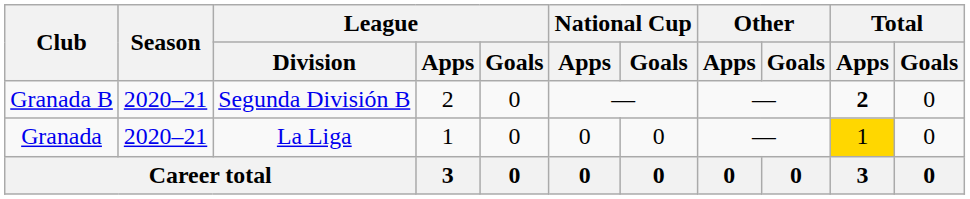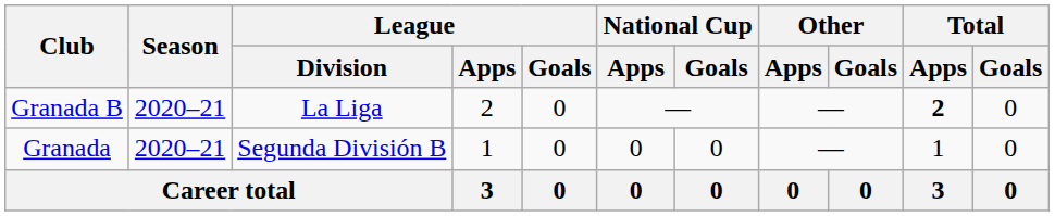 <table class="wikitable" style="text-align:center">
 <tr>
 <th rowspan="2">Club</th>
 <th rowspan="2">Season</th>
 <th colspan="3">League</th>
 <th colspan="2">National Cup</th>
 <th colspan="2">Other</th>
 <th colspan="2">Total</th>
 </tr>
 <tr>
 <th>Division</th>
 <th>Apps</th>
 <th>Goals</th>
 <th>Apps</th>
 <th>Goals</th>
 <th>Apps</th>
 <th>Goals</th>
 <th>Apps</th>
 <th>Goals</th>
 </tr>
 <tr>
 <td><a href='#'>Granada B</a></td>
 <td><a href='#'>2020–21</a></td>
-<td><a href='#'>Segunda División B</a></td>
+<td><a href='#'>La Liga</a></td>
 <td>2</td>
 <td>0</td>
 <td colspan="2">—</td>
 <td colspan="2">—</td>
 <td><strong>2</strong></td>
 <td>0</td>
 </tr>
 <tr>
 <td><a href='#'>Granada</a></td>
 <td><a href='#'>2020–21</a></td>
-<td><a href='#'>La Liga</a></td>
+<td><a href='#'>Segunda División B</a></td>
 <td>1</td>
 <td>0</td>
 <td>0</td>
 <td>0</td>
 <td colspan="2">—</td>
-<td style="background: gold;">1</td>
+<td>1</td>
 <td>0</td>
 </tr>
 <tr>
 <th colspan="3">Career total</th>
 <th>3</th>
 <th>0</th>
 <th>0</th>
 <th>0</th>
 <th>0</th>
 <th>0</th>
 <th>3</th>
 <th>0</th>
 </tr>
 </table>
